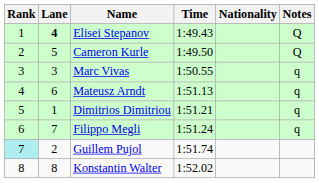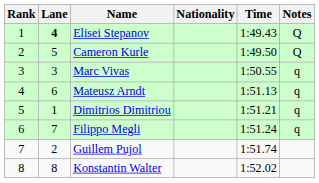 <table class="wikitable sortable" style="text-align:center">
 <tr>
 <th>Rank</th>
 <th>Lane</th>
 <th>Name</th>
+<th>Nationality</th>
 <th>Time</th>
-<th>Nationality</th>
 <th>Notes</th>
 </tr>
 <tr bgcolor=ccffcc>
 <td>1</td>
 <td><strong>4</strong></td>
 <td align=left><a href='#'>Elisei Stepanov</a></td>
+<td align=left></td>
 <td>1:49.43</td>
-<td align=left></td>
 <td>Q</td>
 </tr>
 <tr bgcolor=ccffcc>
 <td>2</td>
 <td>5</td>
 <td align=left><a href='#'>Cameron Kurle</a></td>
+<td align=left></td>
 <td>1:49.50</td>
-<td align=left></td>
 <td>Q</td>
 </tr>
 <tr bgcolor=ccffcc>
 <td>3</td>
 <td>3</td>
 <td align=left><a href='#'>Marc Vivas</a></td>
+<td align=left></td>
 <td>1:50.55</td>
-<td align=left></td>
 <td>q</td>
 </tr>
 <tr bgcolor=ccffcc>
 <td>4</td>
 <td>6</td>
 <td align=left><a href='#'>Mateusz Arndt</a></td>
+<td align=left></td>
 <td>1:51.13</td>
-<td align=left></td>
 <td>q</td>
 </tr>
 <tr bgcolor=ccffcc>
 <td>5</td>
 <td>1</td>
 <td align=left><a href='#'>Dimitrios Dimitriou</a></td>
+<td align=left></td>
 <td>1:51.21</td>
-<td align=left></td>
 <td>q</td>
 </tr>
 <tr bgcolor=ccffcc>
 <td>6</td>
 <td>7</td>
 <td align=left><a href='#'>Filippo Megli</a></td>
+<td align=left></td>
 <td>1:51.24</td>
-<td align=left></td>
 <td>q</td>
 </tr>
 <tr>
-<td style="background: paleturquoise;">7</td>
+<td>7</td>
 <td>2</td>
 <td align=left><a href='#'>Guillem Pujol</a></td>
+<td align=left></td>
 <td>1:51.74</td>
-<td align=left></td>
 <td></td>
 </tr>
 <tr>
 <td>8</td>
 <td>8</td>
 <td align=left><a href='#'>Konstantin Walter</a></td>
+<td align=left></td>
 <td>1:52.02</td>
-<td align=left></td>
 <td></td>
 </tr>
 </table>
